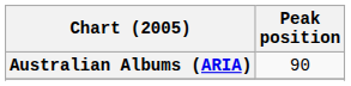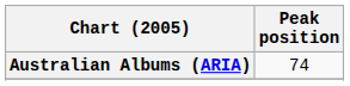 <table class="wikitable sortable plainrowheaders" style="text-align:center">
 <tr>
 <th scope="col">Chart (2005)</th>
 <th scope="col">Peak<br>position</th>
 </tr>
 <tr>
 <th scope="row">Australian Albums (<a href='#'>ARIA</a>)</th>
-<td>90</td>
+<td>74</td>
 </tr>
 <tr>
 </tr>
 <tr>
 </tr>
 <tr>
 </tr>
 <tr>
 </tr>
 <tr>
 </tr>
 <tr>
 </tr>
 </table>
